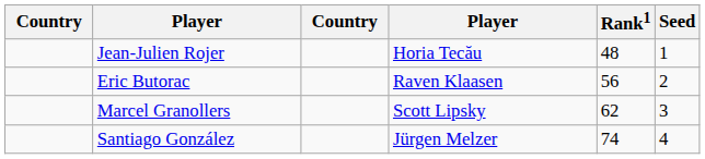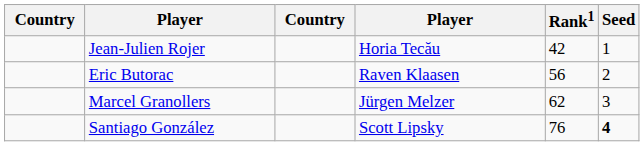 <table class="sortable wikitable">
 <tr>
 <th width="70">Country</th>
 <th width="175">Player</th>
 <th width="70">Country</th>
 <th width="175">Player</th>
 <th>Rank<sup>1</sup></th>
 <th>Seed</th>
 </tr>
 <tr>
 <td></td>
 <td><a href='#'>Jean-Julien Rojer</a></td>
 <td></td>
 <td><a href='#'>Horia Tecău</a></td>
-<td>48</td>
+<td>42</td>
 <td>1</td>
 </tr>
 <tr>
 <td></td>
 <td><a href='#'>Eric Butorac</a></td>
 <td></td>
 <td><a href='#'>Raven Klaasen</a></td>
 <td>56</td>
 <td>2</td>
 </tr>
 <tr>
 <td></td>
 <td><a href='#'>Marcel Granollers</a></td>
 <td></td>
-<td><a href='#'>Scott Lipsky</a></td>
+<td><a href='#'>Jürgen Melzer</a></td>
 <td>62</td>
 <td>3</td>
 </tr>
 <tr>
 <td></td>
 <td><a href='#'>Santiago González</a></td>
 <td></td>
-<td><a href='#'>Jürgen Melzer</a></td>
-<td>74</td>
-<td>4</td>
+<td><a href='#'>Scott Lipsky</a></td>
+<td>76</td>
+<td><strong>4</strong></td>
 </tr>
 </table>
